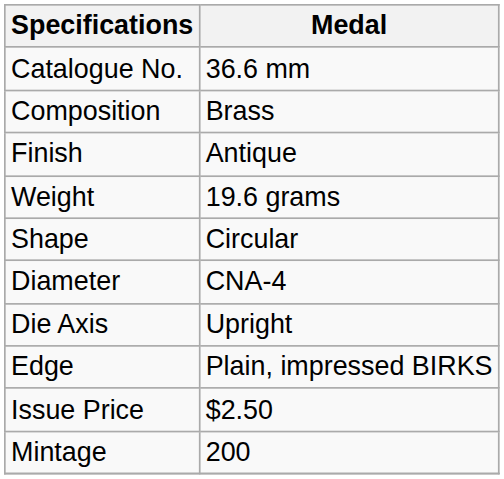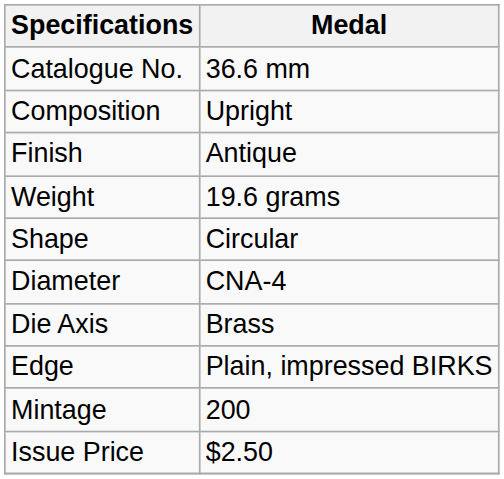 <table class="wikitable">
 <tr>
 <th>Specifications</th>
 <th>Medal</th>
 </tr>
 <tr>
 <td>Catalogue No.</td>
 <td>36.6 mm</td>
 </tr>
 <tr>
 <td>Composition</td>
-<td>Brass</td>
+<td>Upright</td>
 </tr>
 <tr>
 <td>Finish</td>
 <td>Antique</td>
 </tr>
 <tr>
 <td>Weight</td>
 <td>19.6 grams</td>
 </tr>
 <tr>
 <td>Shape</td>
 <td>Circular</td>
 </tr>
 <tr>
 <td>Diameter</td>
 <td>CNA-4</td>
 </tr>
 <tr>
 <td>Die Axis</td>
-<td>Upright</td>
+<td>Brass</td>
 </tr>
 <tr>
 <td>Edge</td>
 <td>Plain, impressed BIRKS</td>
 </tr>
 <tr>
+<td>Mintage</td>
+<td>200</td>
+</tr>
+<tr>
 <td>Issue Price</td>
 <td>$2.50</td>
 </tr>
 <tr>
-<td>Mintage</td>
-<td>200</td>
-</tr>
-<tr>
 </tr>
 </table>
